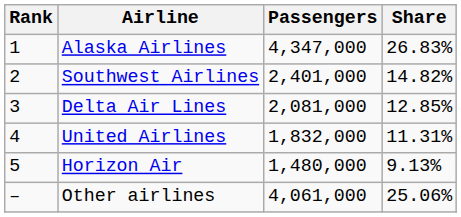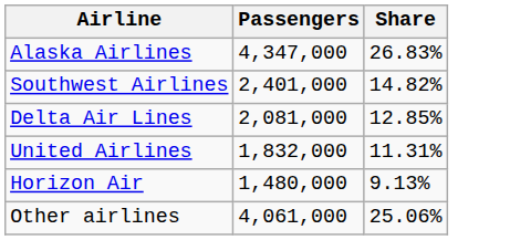 <table class="wikitable sortable" style="font-size: 95%">
 <tr>
-<th>Rank</th>
 <th>Airline</th>
 <th>Passengers</th>
 <th>Share</th>
 </tr>
 <tr>
-<td>1</td>
 <td><a href='#'>Alaska Airlines</a></td>
 <td>4,347,000</td>
 <td>26.83%</td>
 </tr>
 <tr>
-<td>2</td>
 <td><a href='#'>Southwest Airlines</a></td>
 <td>2,401,000</td>
 <td>14.82%</td>
 </tr>
 <tr>
-<td>3</td>
 <td><a href='#'>Delta Air Lines</a></td>
 <td>2,081,000</td>
 <td>12.85%</td>
 </tr>
 <tr>
-<td>4</td>
 <td><a href='#'>United Airlines</a></td>
 <td>1,832,000</td>
 <td>11.31%</td>
 </tr>
 <tr>
-<td>5</td>
 <td><a href='#'>Horizon Air</a></td>
 <td>1,480,000</td>
 <td>9.13%</td>
 </tr>
 <tr>
-<td>–</td>
 <td>Other airlines</td>
 <td>4,061,000</td>
 <td>25.06%</td>
 </tr>
 </table>
